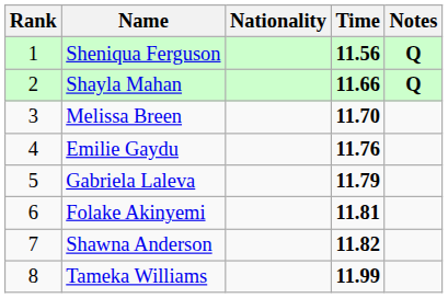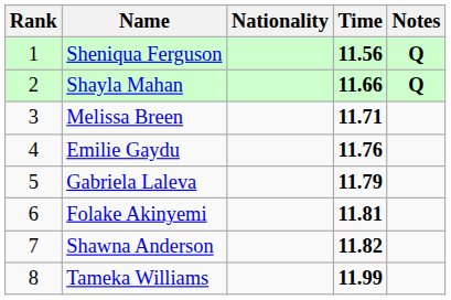 <table class="wikitable sortable" style="text-align:center">
 <tr>
 <th>Rank</th>
 <th>Name</th>
 <th>Nationality</th>
 <th>Time</th>
 <th>Notes</th>
 </tr>
 <tr bgcolor=ccffcc>
 <td>1</td>
 <td align=left><a href='#'>Sheniqua Ferguson</a></td>
 <td align=left></td>
 <td><strong>11.56</strong></td>
 <td><strong>Q</strong></td>
 </tr>
 <tr bgcolor=ccffcc>
 <td>2</td>
 <td align=left><a href='#'>Shayla Mahan</a></td>
 <td align=left></td>
 <td><strong>11.66</strong></td>
 <td><strong>Q</strong></td>
 </tr>
 <tr>
 <td>3</td>
 <td align=left><a href='#'>Melissa Breen</a></td>
 <td align=left></td>
-<td><strong>11.70</strong></td>
+<td><strong>11.71</strong></td>
 <td></td>
 </tr>
 <tr>
 <td>4</td>
 <td align=left><a href='#'>Emilie Gaydu</a></td>
 <td align=left></td>
 <td><strong>11.76</strong></td>
 <td></td>
 </tr>
 <tr>
 <td>5</td>
 <td align=left><a href='#'>Gabriela Laleva</a></td>
 <td align=left></td>
 <td><strong>11.79</strong></td>
 <td></td>
 </tr>
 <tr>
 <td>6</td>
 <td align=left><a href='#'>Folake Akinyemi</a></td>
 <td align=left></td>
 <td><strong>11.81</strong></td>
 <td></td>
 </tr>
 <tr>
 <td>7</td>
 <td align=left><a href='#'>Shawna Anderson</a></td>
 <td align=left></td>
 <td><strong>11.82</strong></td>
 <td></td>
 </tr>
 <tr>
 <td>8</td>
 <td align=left><a href='#'>Tameka Williams</a></td>
 <td align=left></td>
 <td><strong>11.99</strong></td>
 <td></td>
 </tr>
 </table>
